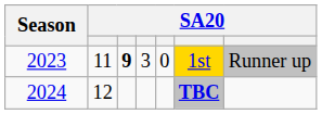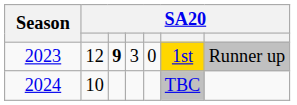 <table class=wikitable style="font-size:100%; text-align:center">
 <tr>
 <th style="width:60px;" rowspan=2>Season</th>
 <th colspan=8><a href='#'>SA20</a></th>
 </tr>
 <tr>
 <th></th>
 <th></th>
 <th></th>
 <th></th>
 <th></th>
 <th></th>
 </tr>
 <tr>
 <td><a href='#'>2023</a></td>
-<td>11</td>
+<td>12</td>
 <td><strong>9</strong></td>
 <td>3</td>
 <td>0</td>
 <td style="background:gold;"><a href='#'>1st</a></td>
 <td style="background:silver;">Runner up</td>
 </tr>
 <tr>
 <td><a href='#'>2024</a></td>
-<td>12</td>
+<td>10</td>
 <td></td>
 <td></td>
 <td></td>
-<td style="background:silver;"><strong><a href='#'>TBC</a></strong></td>
+<td style="background:silver;"><a href='#'>TBC</a></td>
 <td></td>
 </tr>
 </table>
